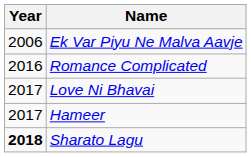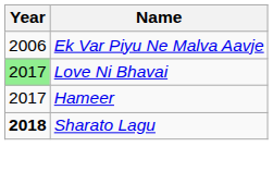 <table class="wikitable sortable">
 <tr>
 <th>Year</th>
 <th>Name</th>
 </tr>
 <tr>
 <td>2006</td>
 <td><em><a href='#'>Ek Var Piyu Ne Malva Aavje</a></em></td>
 </tr>
 <tr>
-<td>2016</td>
-<td><em><a href='#'>Romance Complicated</a></em></td>
-</tr>
-<tr>
-<td>2017</td>
+<td style="background: lightgreen;">2017</td>
 <td><em><a href='#'>Love Ni Bhavai</a></em></td>
 </tr>
 <tr>
 <td>2017</td>
 <td><a href='#'><em>Hameer</em></a></td>
 </tr>
 <tr>
 <td><strong>2018</strong></td>
 <td><em><a href='#'>Sharato Lagu</a></em></td>
 </tr>
 </table>
